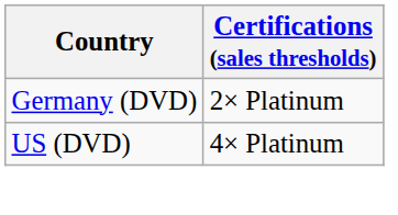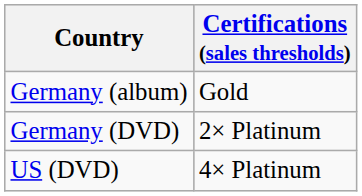 <table class="wikitable">
 <tr>
 <th>Country</th>
 <th><a href='#'>Certifications</a><br><small>(<a href='#'>sales thresholds</a>)</small></th>
+</tr>
+<tr>
+<td><a href='#'>Germany</a> (album)</td>
+<td>Gold</td>
 </tr>
 <tr>
 <td><a href='#'>Germany</a> (DVD)</td>
 <td>2× Platinum</td>
 </tr>
 <tr>
 <td><a href='#'>US</a> (DVD)</td>
 <td>4× Platinum</td>
 </tr>
 </table>
